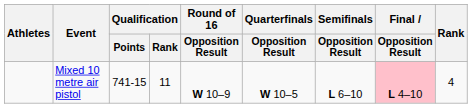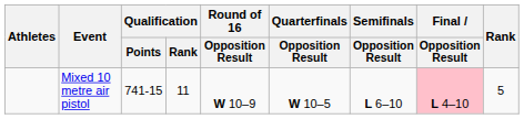 <table class="wikitable" style="font-size:90%;">
 <tr>
 <th rowspan=2>Athletes</th>
 <th rowspan=2>Event</th>
 <th colspan=2>Qualification</th>
 <th>Round of 16</th>
 <th>Quarterfinals</th>
 <th>Semifinals</th>
 <th>Final / </th>
 <th rowspan=2>Rank</th>
 </tr>
 <tr style="font-size:95%">
 <th>Points</th>
 <th>Rank</th>
 <th>Opposition<br>Result</th>
 <th>Opposition<br>Result</th>
 <th>Opposition<br>Result</th>
 <th>Opposition<br>Result</th>
 </tr>
 <tr align=center>
 <td align=left><br></td>
 <td align=left><a href='#'>Mixed 10 metre air pistol</a></td>
 <td>741-15</td>
 <td>11</td>
 <td><br><br> <strong>W</strong> 10–9</td>
 <td><br><br> <strong>W</strong> 10–5</td>
 <td><br><br> <strong>L</strong> 6–10</td>
 <td style="background: pink;"><br><br> <strong>L</strong> 4–10</td>
-<td>4</td>
+<td>5</td>
 </tr>
 </table>
